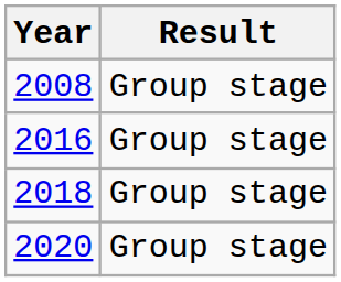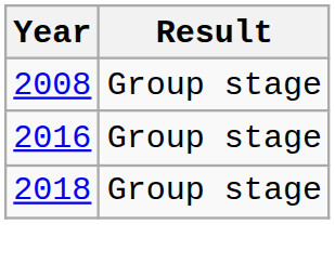 <table class="wikitable">
 <tr>
 <th>Year</th>
 <th>Result</th>
 </tr>
 <tr>
 <td> <a href='#'>2008</a></td>
 <td>Group stage</td>
 </tr>
 <tr>
 <td> <a href='#'>2016</a></td>
 <td>Group stage</td>
 </tr>
 <tr>
 <td> <a href='#'>2018</a></td>
 <td>Group stage</td>
 </tr>
-<tr>
-<td> <a href='#'>2020</a></td>
-<td>Group stage</td>
-</tr>
 </table>
